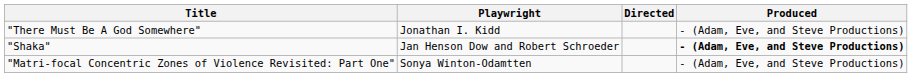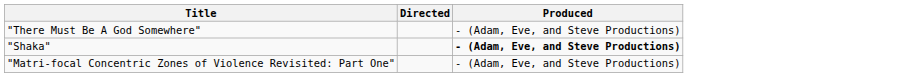 <table class= "wikitable">
 <tr>
 <th>Title</th>
-<th>Playwright</th>
 <th>Directed</th>
 <th>Produced</th>
 </tr>
 <tr>
 <td>"There Must Be A God Somewhere"</td>
-<td>Jonathan I. Kidd</td>
 <td></td>
 <td> - (Adam, Eve, and Steve Productions)</td>
 </tr>
 <tr>
 <td>"Shaka"</td>
-<td>Jan Henson Dow and Robert Schroeder</td>
 <td></td>
 <td><strong> - (Adam, Eve, and Steve Productions)</strong></td>
 </tr>
 <tr>
 <td>"Matri-focal Concentric Zones of Violence Revisited: Part One"</td>
-<td>Sonya Winton-Odamtten</td>
 <td></td>
 <td> - (Adam, Eve, and Steve Productions)</td>
 </tr>
 </table>
